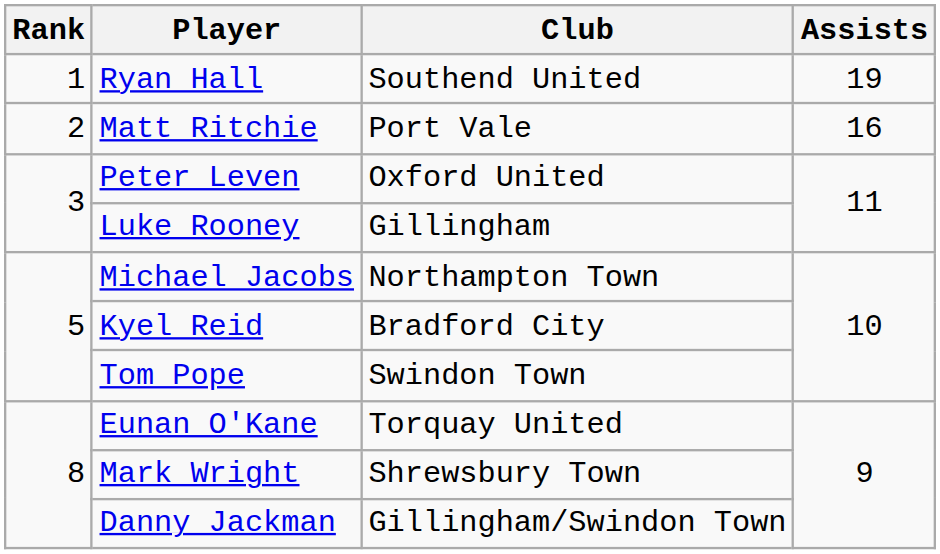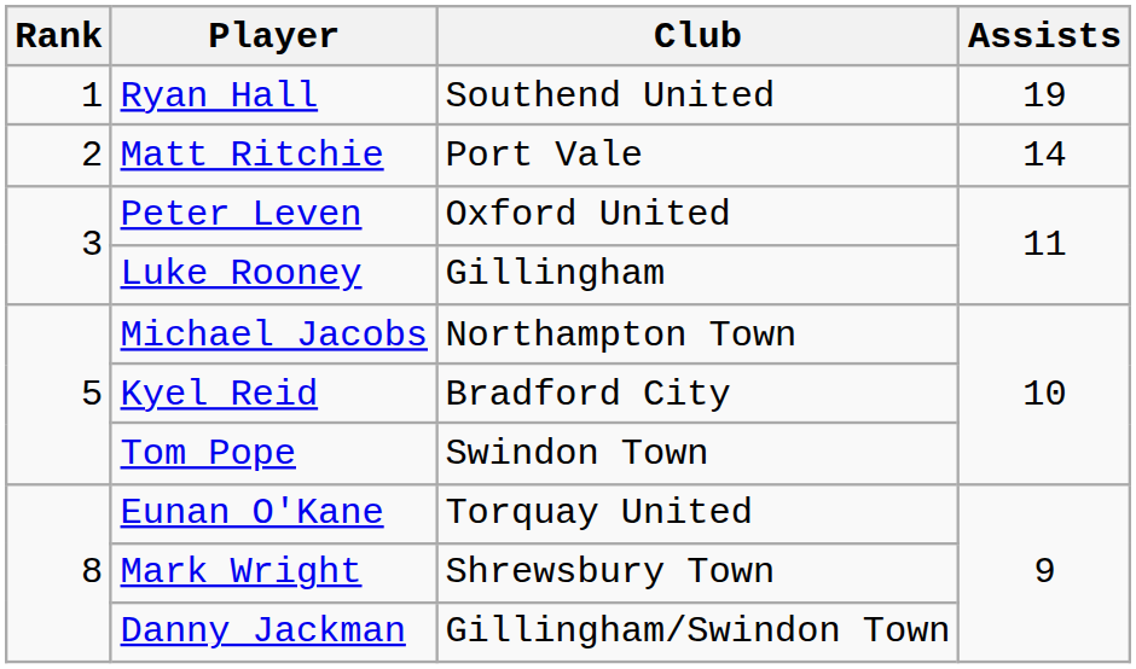 <table class="wikitable" style="text-align:right">
 <tr>
 <th>Rank</th>
 <th>Player</th>
 <th>Club</th>
 <th>Assists</th>
 </tr>
 <tr>
 <td rowspan="1">1</td>
 <td align="left"><a href='#'>Ryan Hall</a></td>
 <td align="left">Southend United</td>
 <td rowspan="1" style="text-align:center;">19</td>
 </tr>
 <tr>
 <td rowspan="1">2</td>
 <td align="left"><a href='#'>Matt Ritchie</a></td>
 <td align="left">Port Vale</td>
-<td rowspan="1" style="text-align:center;">16</td>
+<td rowspan="1" style="text-align:center;">14</td>
 </tr>
 <tr>
 <td rowspan="2">3</td>
 <td align="left"><a href='#'>Peter Leven</a></td>
 <td align="left">Oxford United</td>
 <td rowspan="2" style="text-align:center;">11</td>
 </tr>
 <tr>
 <td align="left"><a href='#'>Luke Rooney</a></td>
 <td align="left">Gillingham</td>
 </tr>
 <tr>
 <td rowspan="3">5</td>
 <td align="left"><a href='#'>Michael Jacobs</a></td>
 <td align="left">Northampton Town</td>
 <td rowspan="3" style="text-align:center;">10</td>
 </tr>
 <tr>
 <td align="left"><a href='#'>Kyel Reid</a></td>
 <td align="left">Bradford City</td>
 </tr>
 <tr>
 <td align="left"><a href='#'>Tom Pope</a></td>
 <td align="left">Swindon Town</td>
 </tr>
 <tr>
 <td rowspan="3">8</td>
 <td align="left"><a href='#'>Eunan O'Kane</a></td>
 <td align="left">Torquay United</td>
 <td rowspan="3" style="text-align:center;">9</td>
 </tr>
 <tr>
 <td align="left"><a href='#'>Mark Wright</a></td>
 <td align="left">Shrewsbury Town</td>
 </tr>
 <tr>
 <td align="left"><a href='#'>Danny Jackman</a></td>
 <td align="left">Gillingham/Swindon Town</td>
 </tr>
 </table>
